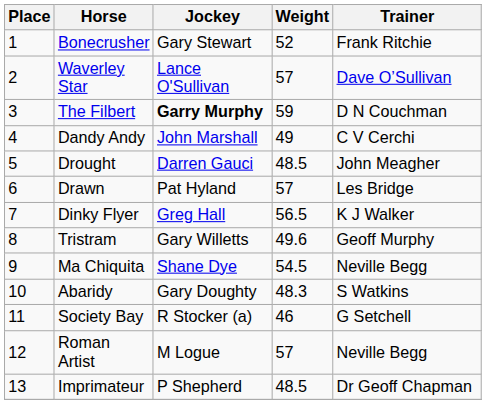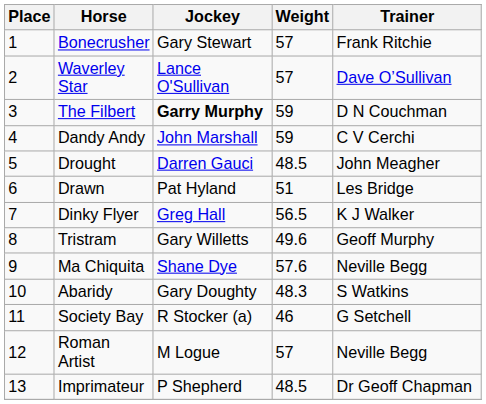 <table class="wikitable sortable">
 <tr>
 <th width="40px">Place<br></th>
 <th width="90px">Horse<br></th>
 <th width="110px">Jockey<br></th>
 <th width="40px">Weight<br></th>
 <th width="140px">Trainer</th>
 </tr>
 <tr>
 <td>1</td>
 <td><a href='#'>Bonecrusher</a></td>
 <td>Gary Stewart</td>
-<td>52</td>
+<td>57</td>
 <td>Frank Ritchie</td>
 </tr>
 <tr>
 <td>2</td>
 <td><a href='#'>Waverley Star</a></td>
 <td><a href='#'>Lance O'Sullivan</a></td>
 <td>57</td>
 <td><a href='#'>Dave O’Sullivan</a></td>
 </tr>
 <tr>
 <td>3</td>
 <td><a href='#'>The Filbert</a></td>
 <td><strong>Garry Murphy</strong></td>
 <td>59</td>
 <td>D N Couchman</td>
 </tr>
 <tr>
 <td>4</td>
 <td>Dandy Andy</td>
 <td><a href='#'>John Marshall</a></td>
-<td>49</td>
+<td>59</td>
 <td>C V Cerchi</td>
 </tr>
 <tr>
 <td>5</td>
 <td>Drought</td>
 <td><a href='#'>Darren Gauci</a></td>
 <td>48.5</td>
 <td>John Meagher</td>
 </tr>
 <tr>
 <td>6</td>
 <td>Drawn</td>
 <td>Pat Hyland</td>
-<td>57</td>
+<td>51</td>
 <td>Les Bridge</td>
 </tr>
 <tr>
 <td>7</td>
 <td>Dinky Flyer</td>
 <td><a href='#'>Greg Hall</a></td>
 <td>56.5</td>
 <td>K J Walker</td>
 </tr>
 <tr>
 <td>8</td>
 <td>Tristram</td>
 <td>Gary Willetts</td>
 <td>49.6</td>
 <td>Geoff Murphy</td>
 </tr>
 <tr>
 <td>9</td>
 <td>Ma Chiquita</td>
 <td><a href='#'>Shane Dye</a></td>
-<td>54.5</td>
+<td>57.6</td>
 <td>Neville Begg</td>
 </tr>
 <tr>
 <td>10</td>
 <td>Abaridy</td>
 <td>Gary Doughty</td>
 <td>48.3</td>
 <td>S Watkins</td>
 </tr>
 <tr>
 <td>11</td>
 <td>Society Bay</td>
 <td>R Stocker (a)</td>
 <td>46</td>
 <td>G Setchell</td>
 </tr>
 <tr>
 <td>12</td>
 <td>Roman Artist</td>
 <td>M Logue</td>
 <td>57</td>
 <td>Neville Begg</td>
 </tr>
 <tr>
 <td>13</td>
 <td>Imprimateur</td>
 <td>P Shepherd</td>
 <td>48.5</td>
 <td>Dr Geoff Chapman</td>
 </tr>
 <tr>
 </tr>
 </table>
